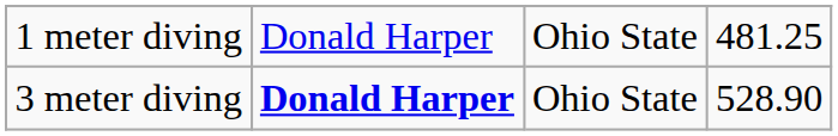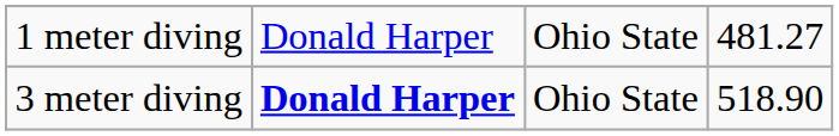 <table class="wikitable sortable" style="text-align:left">
 <tr>
 </tr>
 <tr>
 <td>1 meter diving</td>
 <td><a href='#'>Donald Harper</a></td>
 <td>Ohio State</td>
-<td>481.25</td>
+<td>481.27</td>
 </tr>
 <tr>
 <td>3 meter diving</td>
 <td><strong><a href='#'>Donald Harper</a></strong></td>
 <td>Ohio State</td>
-<td>528.90</td>
+<td>518.90</td>
 </tr>
 </table>
